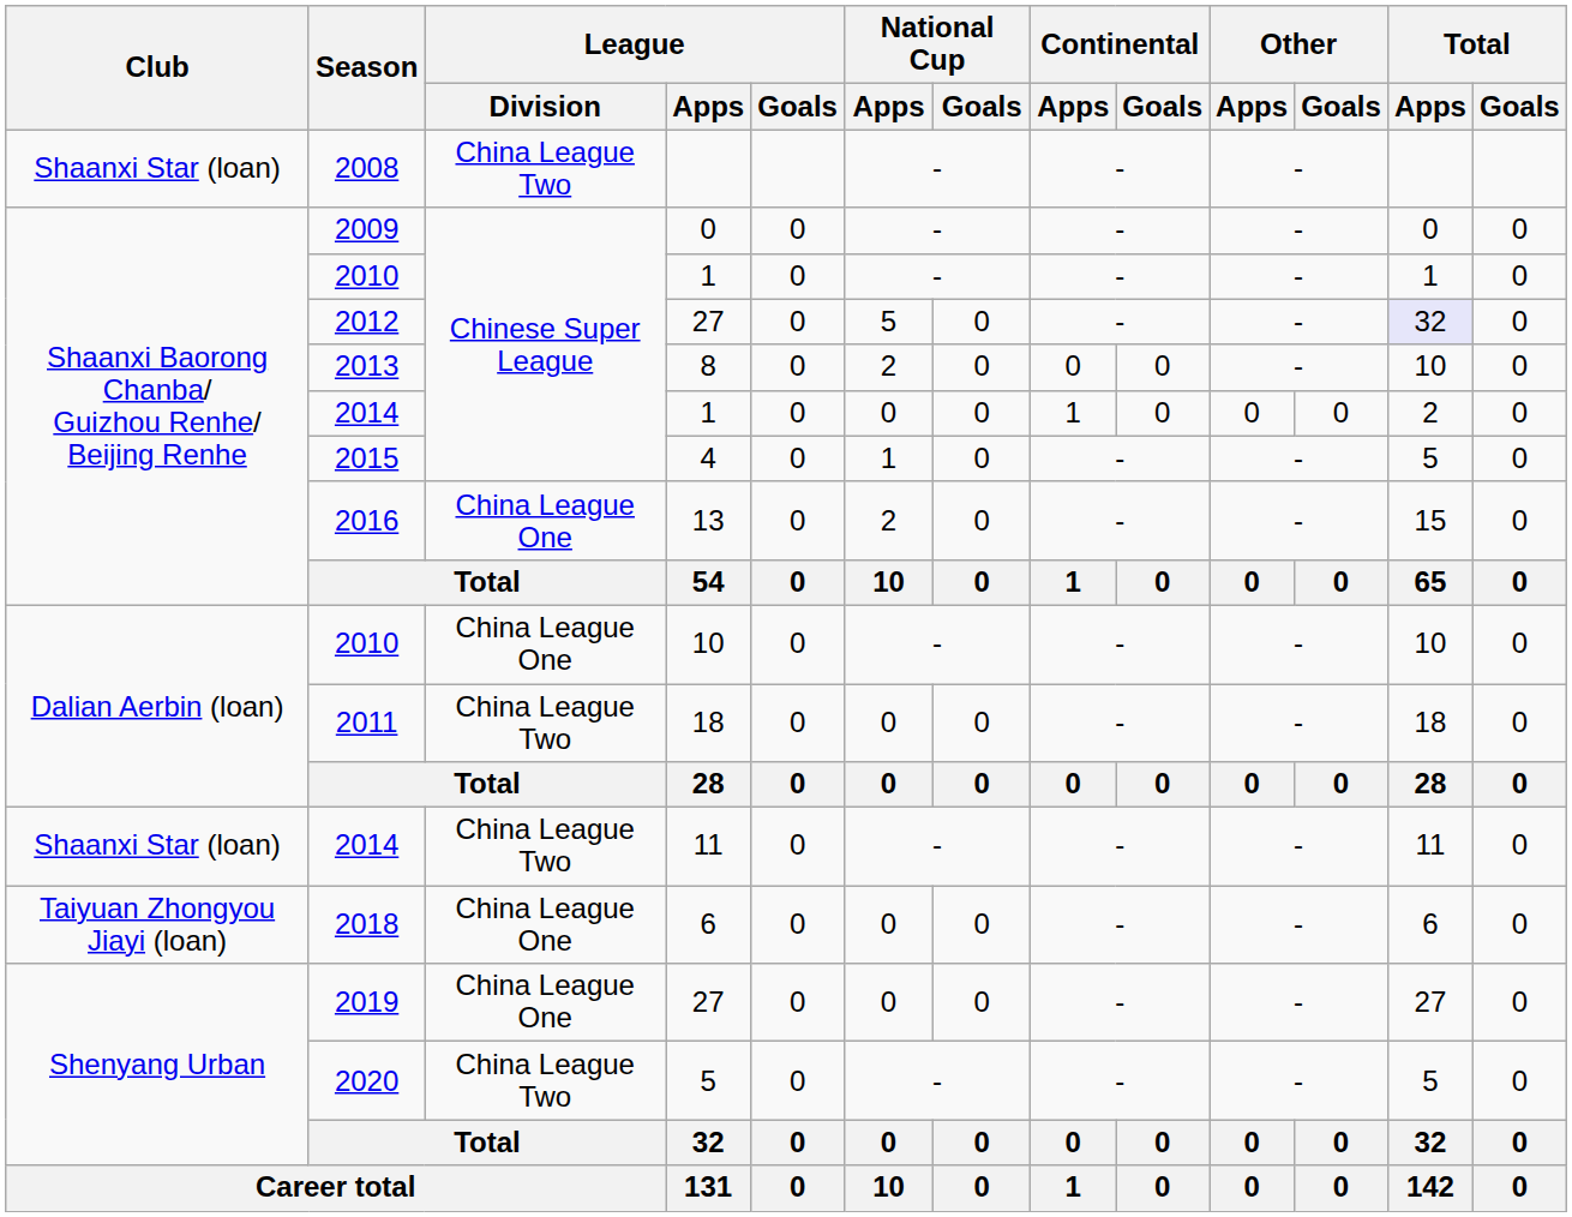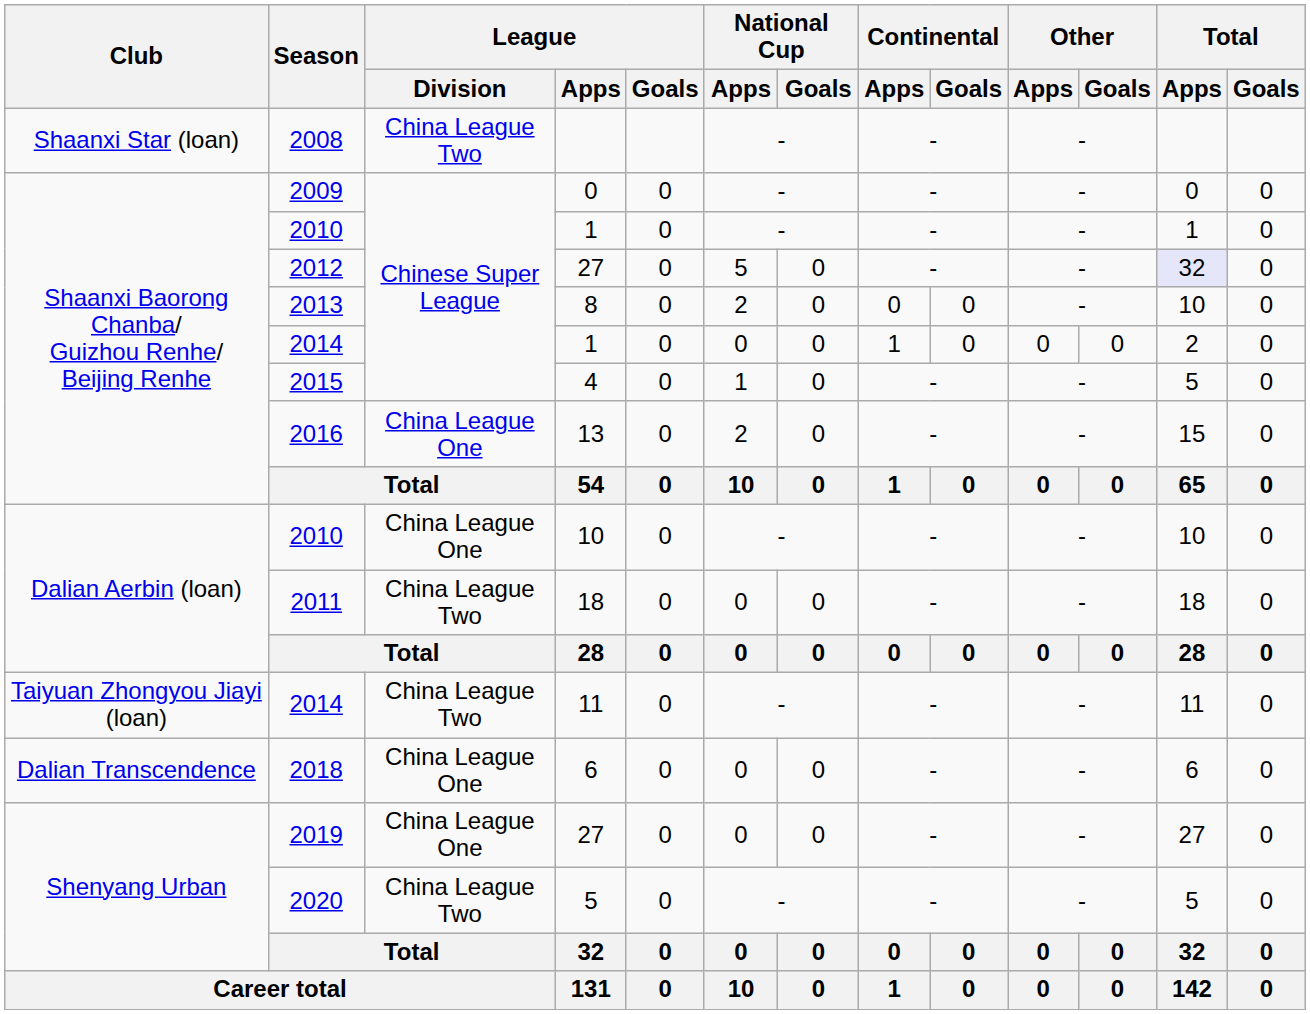 <table class="wikitable" style="text-align: center">
 <tr>
 <th rowspan="2">Club</th>
 <th rowspan="2">Season</th>
 <th colspan="3">League</th>
 <th colspan="2">National Cup</th>
 <th colspan="2">Continental</th>
 <th colspan="2">Other</th>
 <th colspan="2">Total</th>
 </tr>
 <tr>
 <th>Division</th>
 <th>Apps</th>
 <th>Goals</th>
 <th>Apps</th>
 <th>Goals</th>
 <th>Apps</th>
 <th>Goals</th>
 <th>Apps</th>
 <th>Goals</th>
 <th>Apps</th>
 <th>Goals</th>
 </tr>
 <tr>
 <td><a href='#'>Shaanxi Star</a> (loan)</td>
 <td><a href='#'>2008</a></td>
 <td><a href='#'>China League Two</a></td>
 <td></td>
 <td></td>
 <td colspan="2">-</td>
 <td colspan="2">-</td>
 <td colspan="2">-</td>
 <td></td>
 <td></td>
 </tr>
 <tr>
 <td rowspan=8><a href='#'>Shaanxi Baorong Chanba</a>/ <br><a href='#'>Guizhou Renhe</a>/ <br><a href='#'>Beijing Renhe</a></td>
 <td><a href='#'>2009</a></td>
 <td rowspan=6><a href='#'>Chinese Super League</a></td>
 <td>0</td>
 <td>0</td>
 <td colspan="2">-</td>
 <td colspan="2">-</td>
 <td colspan="2">-</td>
 <td>0</td>
 <td>0</td>
 </tr>
 <tr>
 <td><a href='#'>2010</a></td>
 <td>1</td>
 <td>0</td>
 <td colspan="2">-</td>
 <td colspan="2">-</td>
 <td colspan="2">-</td>
 <td>1</td>
 <td>0</td>
 </tr>
 <tr>
 <td><a href='#'>2012</a></td>
 <td>27</td>
 <td>0</td>
 <td>5</td>
 <td>0</td>
 <td colspan="2">-</td>
 <td colspan="2">-</td>
 <td style="background: lavender;">32</td>
 <td>0</td>
 </tr>
 <tr>
 <td><a href='#'>2013</a></td>
 <td>8</td>
 <td>0</td>
 <td>2</td>
 <td>0</td>
 <td>0</td>
 <td>0</td>
 <td colspan="2">-</td>
 <td>10</td>
 <td>0</td>
 </tr>
 <tr>
 <td><a href='#'>2014</a></td>
 <td>1</td>
 <td>0</td>
 <td>0</td>
 <td>0</td>
 <td>1</td>
 <td>0</td>
 <td>0</td>
 <td>0</td>
 <td>2</td>
 <td>0</td>
 </tr>
 <tr>
 <td><a href='#'>2015</a></td>
 <td>4</td>
 <td>0</td>
 <td>1</td>
 <td>0</td>
 <td colspan="2">-</td>
 <td colspan="2">-</td>
 <td>5</td>
 <td>0</td>
 </tr>
 <tr>
 <td><a href='#'>2016</a></td>
 <td><a href='#'>China League One</a></td>
 <td>13</td>
 <td>0</td>
 <td>2</td>
 <td>0</td>
 <td colspan="2">-</td>
 <td colspan="2">-</td>
 <td>15</td>
 <td>0</td>
 </tr>
 <tr>
 <th colspan=2>Total</th>
 <th>54</th>
 <th>0</th>
 <th>10</th>
 <th>0</th>
 <th>1</th>
 <th>0</th>
 <th>0</th>
 <th>0</th>
 <th>65</th>
 <th>0</th>
 </tr>
 <tr>
 <td rowspan=3><a href='#'>Dalian Aerbin</a> (loan)</td>
 <td><a href='#'>2010</a></td>
 <td>China League One</td>
 <td>10</td>
 <td>0</td>
 <td colspan="2">-</td>
 <td colspan="2">-</td>
 <td colspan="2">-</td>
 <td>10</td>
 <td>0</td>
 </tr>
 <tr>
 <td><a href='#'>2011</a></td>
 <td>China League Two</td>
 <td>18</td>
 <td>0</td>
 <td>0</td>
 <td>0</td>
 <td colspan="2">-</td>
 <td colspan="2">-</td>
 <td>18</td>
 <td>0</td>
 </tr>
 <tr>
 <th colspan=2>Total</th>
 <th>28</th>
 <th>0</th>
 <th>0</th>
 <th>0</th>
 <th>0</th>
 <th>0</th>
 <th>0</th>
 <th>0</th>
 <th>28</th>
 <th>0</th>
 </tr>
 <tr>
-<td><a href='#'>Shaanxi Star</a> (loan)</td>
+<td><a href='#'>Taiyuan Zhongyou Jiayi</a> (loan)</td>
 <td><a href='#'>2014</a></td>
 <td>China League Two</td>
 <td>11</td>
 <td>0</td>
 <td colspan="2">-</td>
 <td colspan="2">-</td>
 <td colspan="2">-</td>
 <td>11</td>
 <td>0</td>
 </tr>
 <tr>
-<td><a href='#'>Taiyuan Zhongyou Jiayi</a> (loan)</td>
+<td><a href='#'>Dalian Transcendence</a></td>
 <td><a href='#'>2018</a></td>
 <td>China League One</td>
 <td>6</td>
 <td>0</td>
 <td>0</td>
 <td>0</td>
 <td colspan="2">-</td>
 <td colspan="2">-</td>
 <td>6</td>
 <td>0</td>
 </tr>
 <tr>
 <td rowspan=3><a href='#'>Shenyang Urban</a></td>
 <td><a href='#'>2019</a></td>
 <td>China League One</td>
 <td>27</td>
 <td>0</td>
 <td>0</td>
 <td>0</td>
 <td colspan="2">-</td>
 <td colspan="2">-</td>
 <td>27</td>
 <td>0</td>
 </tr>
 <tr>
 <td><a href='#'>2020</a></td>
 <td>China League Two</td>
 <td>5</td>
 <td>0</td>
 <td colspan="2">-</td>
 <td colspan="2">-</td>
 <td colspan="2">-</td>
 <td>5</td>
 <td>0</td>
 </tr>
 <tr>
 <th colspan=2>Total</th>
 <th>32</th>
 <th>0</th>
 <th>0</th>
 <th>0</th>
 <th>0</th>
 <th>0</th>
 <th>0</th>
 <th>0</th>
 <th>32</th>
 <th>0</th>
 </tr>
 <tr>
 <th colspan=3>Career total</th>
 <th>131</th>
 <th>0</th>
 <th>10</th>
 <th>0</th>
 <th>1</th>
 <th>0</th>
 <th>0</th>
 <th>0</th>
 <th>142</th>
 <th>0</th>
 </tr>
 </table>
